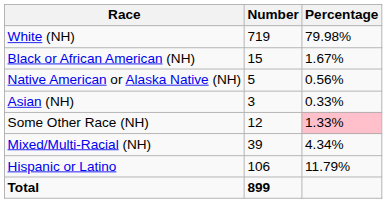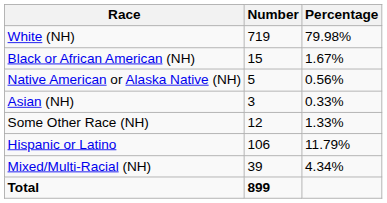 <table class="wikitable">
 <tr>
 <th>Race</th>
 <th>Number</th>
 <th>Percentage</th>
 </tr>
 <tr>
 <td><a href='#'>White</a> (NH)</td>
 <td>719</td>
 <td>79.98%</td>
 </tr>
 <tr>
 <td><a href='#'>Black or African American</a> (NH)</td>
 <td>15</td>
 <td>1.67%</td>
 </tr>
 <tr>
 <td><a href='#'>Native American</a> or <a href='#'>Alaska Native</a> (NH)</td>
 <td>5</td>
 <td>0.56%</td>
 </tr>
 <tr>
 <td><a href='#'>Asian</a> (NH)</td>
 <td>3</td>
 <td>0.33%</td>
 </tr>
 <tr>
 <td>Some Other Race (NH)</td>
 <td>12</td>
-<td style="background: pink;">1.33%</td>
+<td>1.33%</td>
+</tr>
+<tr>
+<td><a href='#'>Hispanic or Latino</a></td>
+<td>106</td>
+<td>11.79%</td>
 </tr>
 <tr>
 <td><a href='#'>Mixed/Multi-Racial</a> (NH)</td>
 <td>39</td>
 <td>4.34%</td>
 </tr>
 <tr>
-<td><a href='#'>Hispanic or Latino</a></td>
-<td>106</td>
-<td>11.79%</td>
-</tr>
-<tr>
 <td><strong>Total</strong></td>
 <td><strong>899</strong></td>
 <td></td>
 </tr>
 </table>
